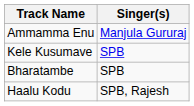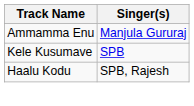 <table class="wikitable">
 <tr>
 <th>Track Name</th>
 <th>Singer(s)</th>
 </tr>
 <tr>
 <td>Ammamma Enu</td>
 <td><a href='#'>Manjula Gururaj</a></td>
 </tr>
 <tr>
 <td>Kele Kusumave</td>
 <td><a href='#'>SPB</a></td>
 </tr>
 <tr>
-<td>Bharatambe</td>
-<td>SPB</td>
-</tr>
-<tr>
 <td>Haalu Kodu</td>
 <td>SPB, Rajesh</td>
 </tr>
 </table>
